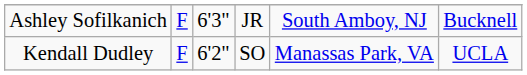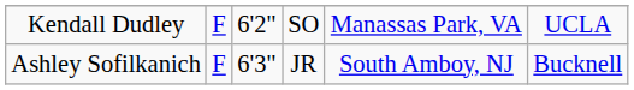 <table class="wikitable sortable" style="text-align: center">
 <tr align=center>
+</tr>
+<tr>
+<td>Kendall Dudley</td>
+<td><a href='#'>F</a></td>
+<td>6'2"</td>
+<td>SO</td>
+<td><a href='#'>Manassas Park, VA</a></td>
+<td><a href='#'>UCLA</a></td>
 </tr>
 <tr>
 <td>Ashley Sofilkanich</td>
 <td><a href='#'>F</a></td>
 <td>6'3"</td>
 <td>JR</td>
 <td><a href='#'>South Amboy, NJ</a></td>
 <td><a href='#'>Bucknell</a></td>
 </tr>
-<tr>
-<td>Kendall Dudley</td>
-<td><a href='#'>F</a></td>
-<td>6'2"</td>
-<td>SO</td>
-<td><a href='#'>Manassas Park, VA</a></td>
-<td><a href='#'>UCLA</a></td>
-</tr>
 </table>
